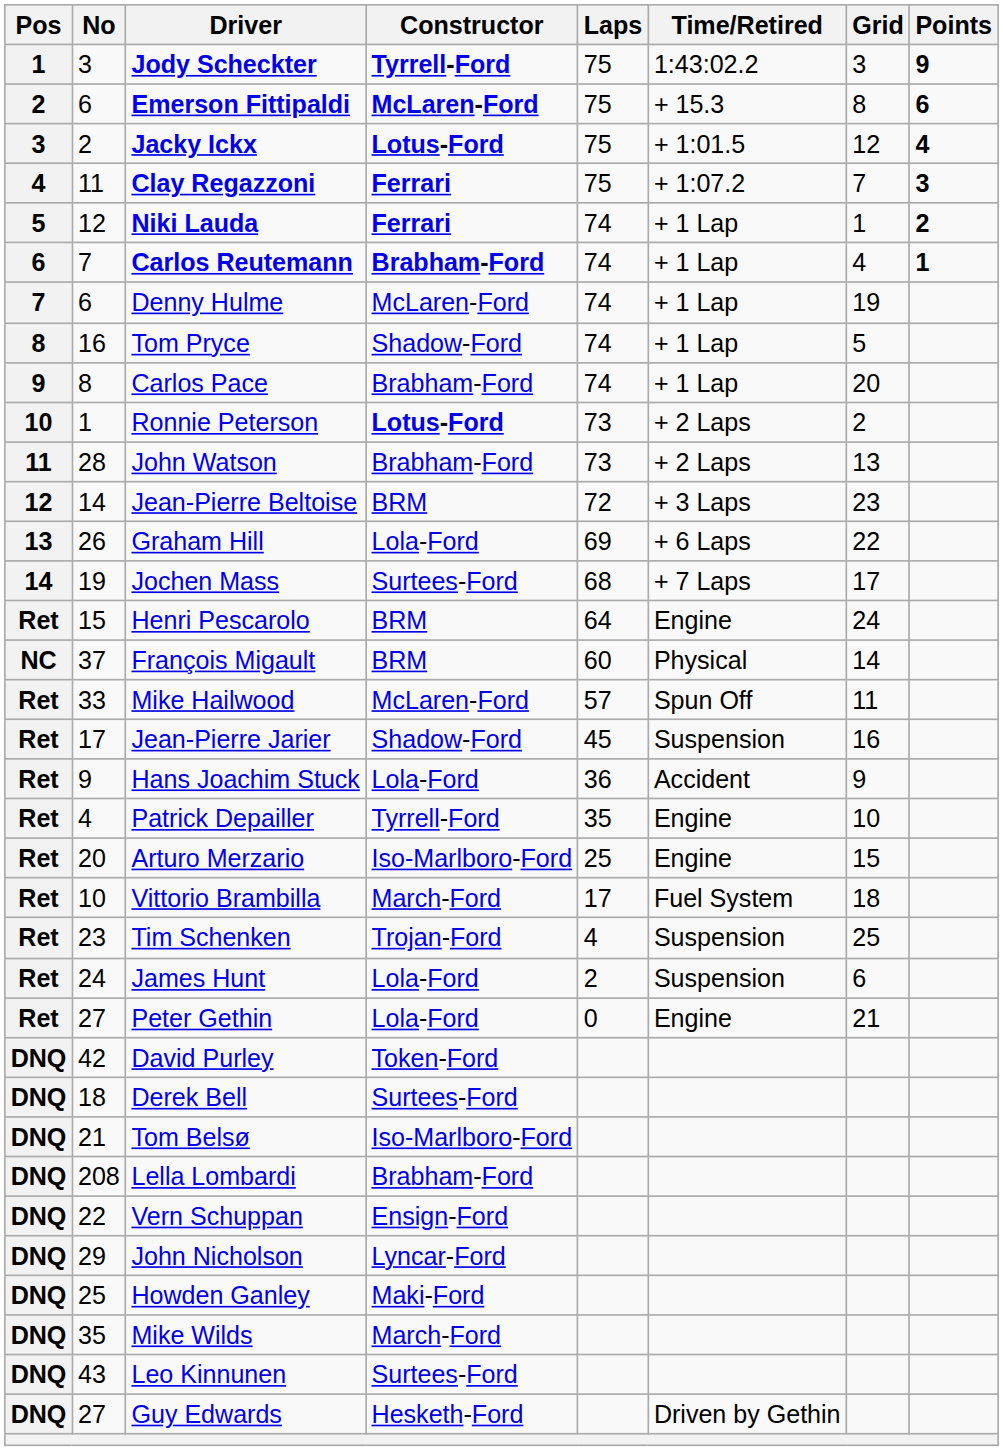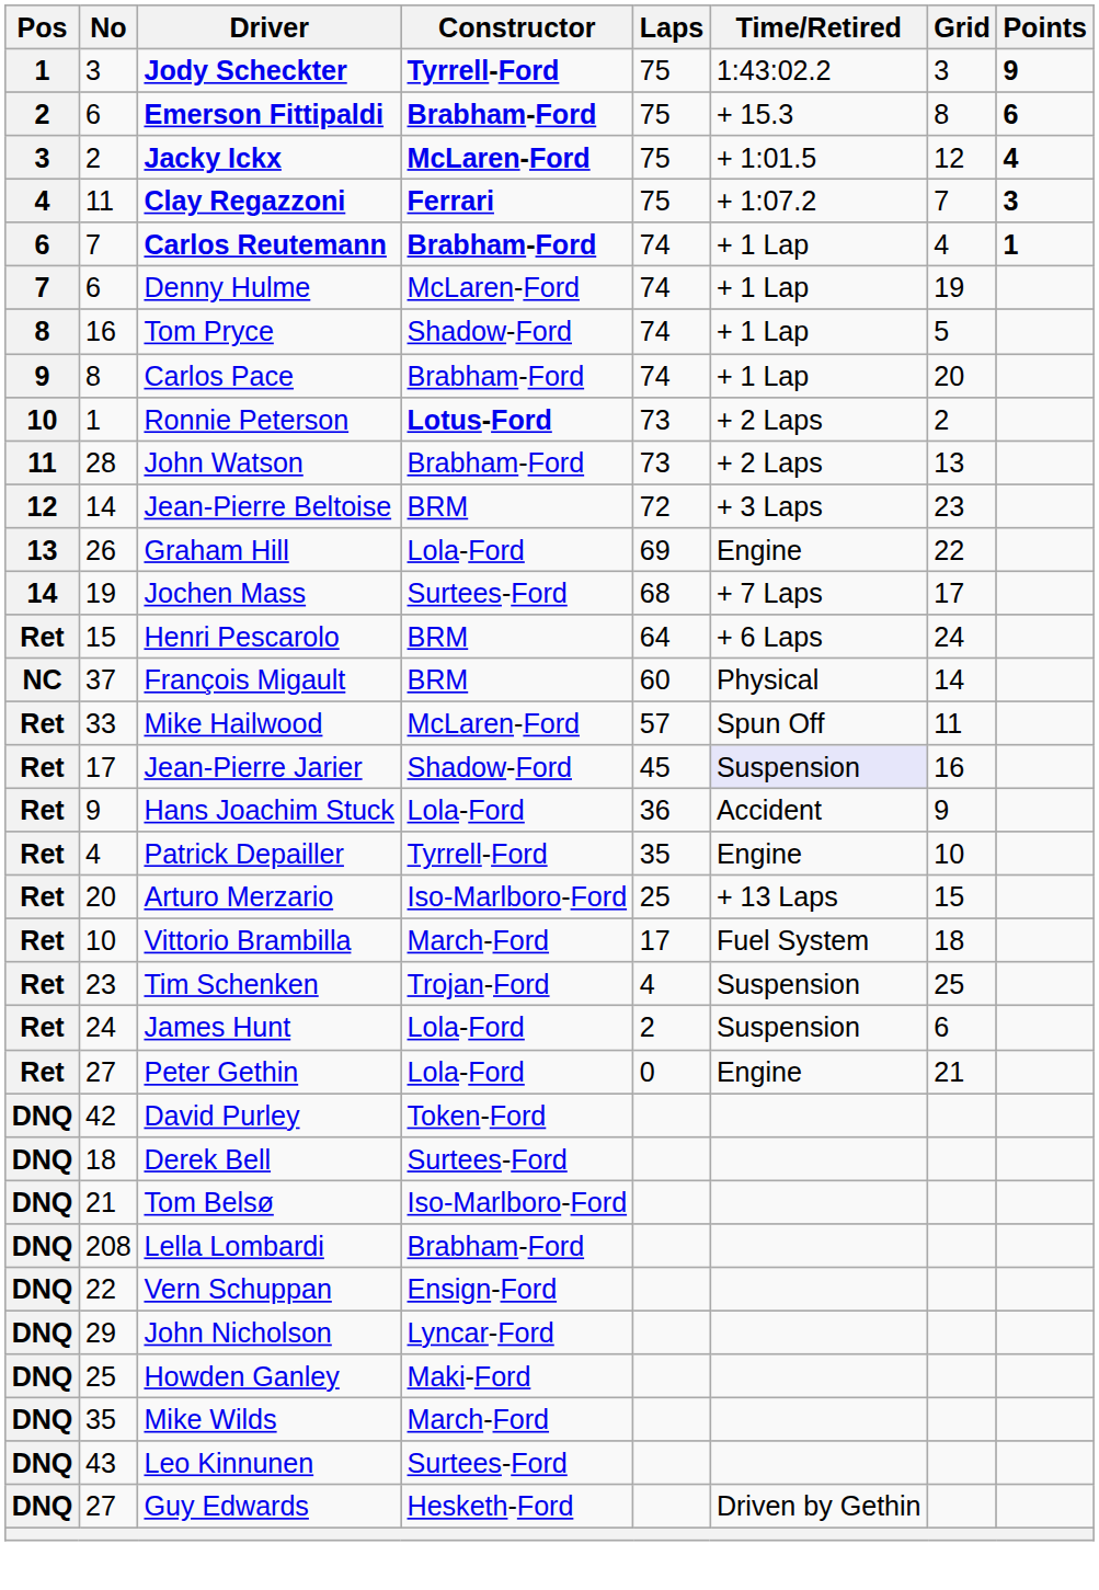 <table class="wikitable" style="font-size: 95%">
 <tr>
 <th>Pos</th>
 <th>No</th>
 <th>Driver</th>
 <th>Constructor</th>
 <th>Laps</th>
 <th>Time/Retired</th>
 <th>Grid</th>
 <th>Points</th>
 </tr>
 <tr>
 <th>1</th>
 <td>3</td>
 <td>  <strong><a href='#'>Jody Scheckter</a></strong></td>
 <td><strong><a href='#'>Tyrrell</a>-<a href='#'>Ford</a></strong></td>
 <td>75</td>
 <td>1:43:02.2</td>
 <td>3</td>
 <td><strong>9</strong></td>
 </tr>
 <tr>
 <th>2</th>
 <td>6</td>
 <td> <strong><a href='#'>Emerson Fittipaldi</a></strong></td>
-<td><strong><a href='#'>McLaren</a>-<a href='#'>Ford</a></strong></td>
+<td><strong><a href='#'>Brabham</a>-<a href='#'>Ford</a></strong></td>
 <td>75</td>
 <td>+ 15.3</td>
 <td>8</td>
 <td><strong>6</strong></td>
 </tr>
 <tr>
 <th>3</th>
 <td>2</td>
 <td> <strong><a href='#'>Jacky Ickx</a></strong></td>
-<td><strong><a href='#'>Lotus</a>-<a href='#'>Ford</a></strong></td>
+<td><strong><a href='#'>McLaren</a>-<a href='#'>Ford</a></strong></td>
 <td>75</td>
 <td>+ 1:01.5</td>
 <td>12</td>
 <td><strong>4</strong></td>
 </tr>
 <tr>
 <th>4</th>
 <td>11</td>
 <td> <strong><a href='#'>Clay Regazzoni</a></strong></td>
 <td><strong><a href='#'>Ferrari</a></strong></td>
 <td>75</td>
 <td>+ 1:07.2</td>
 <td>7</td>
 <td><strong>3</strong></td>
-</tr>
-<tr>
-<th>5</th>
-<td>12</td>
-<td> <strong><a href='#'>Niki Lauda</a></strong></td>
-<td><strong><a href='#'>Ferrari</a></strong></td>
-<td>74</td>
-<td>+ 1 Lap</td>
-<td>1</td>
-<td><strong>2</strong></td>
 </tr>
 <tr>
 <th>6</th>
 <td>7</td>
 <td> <strong><a href='#'>Carlos Reutemann</a></strong></td>
 <td><strong><a href='#'>Brabham</a>-<a href='#'>Ford</a></strong></td>
 <td>74</td>
 <td>+ 1 Lap</td>
 <td>4</td>
 <td><strong>1</strong></td>
 </tr>
 <tr>
 <th>7</th>
 <td>6</td>
 <td> <a href='#'>Denny Hulme</a></td>
 <td><a href='#'>McLaren</a>-<a href='#'>Ford</a></td>
 <td>74</td>
 <td>+ 1 Lap</td>
 <td>19</td>
 <td> </td>
 </tr>
 <tr>
 <th>8</th>
 <td>16</td>
 <td> <a href='#'>Tom Pryce</a></td>
 <td><a href='#'>Shadow</a>-<a href='#'>Ford</a></td>
 <td>74</td>
 <td>+ 1 Lap</td>
 <td>5</td>
 <td> </td>
 </tr>
 <tr>
 <th>9</th>
 <td>8</td>
 <td> <a href='#'>Carlos Pace</a></td>
 <td><a href='#'>Brabham</a>-<a href='#'>Ford</a></td>
 <td>74</td>
 <td>+ 1 Lap</td>
 <td>20</td>
 <td> </td>
 </tr>
 <tr>
 <th>10</th>
 <td>1</td>
 <td> <a href='#'>Ronnie Peterson</a></td>
 <td><strong><a href='#'>Lotus</a>-<a href='#'>Ford</a></strong></td>
 <td>73</td>
 <td>+ 2 Laps</td>
 <td>2</td>
 <td> </td>
 </tr>
 <tr>
 <th>11</th>
 <td>28</td>
 <td> <a href='#'>John Watson</a></td>
 <td><a href='#'>Brabham</a>-<a href='#'>Ford</a></td>
 <td>73</td>
 <td>+ 2 Laps</td>
 <td>13</td>
 <td> </td>
 </tr>
 <tr>
 <th>12</th>
 <td>14</td>
 <td> <a href='#'>Jean-Pierre Beltoise</a></td>
 <td><a href='#'>BRM</a></td>
 <td>72</td>
 <td>+ 3 Laps</td>
 <td>23</td>
 <td> </td>
 </tr>
 <tr>
 <th>13</th>
 <td>26</td>
 <td> <a href='#'>Graham Hill</a></td>
 <td><a href='#'>Lola</a>-<a href='#'>Ford</a></td>
 <td>69</td>
-<td>+ 6 Laps</td>
+<td>Engine</td>
 <td>22</td>
 <td> </td>
 </tr>
 <tr>
 <th>14</th>
 <td>19</td>
 <td> <a href='#'>Jochen Mass</a></td>
 <td><a href='#'>Surtees</a>-<a href='#'>Ford</a></td>
 <td>68</td>
 <td>+ 7 Laps</td>
 <td>17</td>
 <td> </td>
 </tr>
 <tr>
 <th>Ret</th>
 <td>15</td>
 <td> <a href='#'>Henri Pescarolo</a></td>
 <td><a href='#'>BRM</a></td>
 <td>64</td>
-<td>Engine</td>
+<td>+ 6 Laps</td>
 <td>24</td>
 <td> </td>
 </tr>
 <tr>
 <th>NC</th>
 <td>37</td>
 <td> <a href='#'>François Migault</a></td>
 <td><a href='#'>BRM</a></td>
 <td>60</td>
 <td>Physical</td>
 <td>14</td>
 <td> </td>
 </tr>
 <tr>
 <th>Ret</th>
 <td>33</td>
 <td> <a href='#'>Mike Hailwood</a></td>
 <td><a href='#'>McLaren</a>-<a href='#'>Ford</a></td>
 <td>57</td>
 <td>Spun Off</td>
 <td>11</td>
 <td> </td>
 </tr>
 <tr>
 <th>Ret</th>
 <td>17</td>
 <td> <a href='#'>Jean-Pierre Jarier</a></td>
 <td><a href='#'>Shadow</a>-<a href='#'>Ford</a></td>
 <td>45</td>
-<td>Suspension</td>
+<td style="background: lavender;">Suspension</td>
 <td>16</td>
 <td> </td>
 </tr>
 <tr>
 <th>Ret</th>
 <td>9</td>
 <td> <a href='#'>Hans Joachim Stuck</a></td>
 <td><a href='#'>Lola</a>-<a href='#'>Ford</a></td>
 <td>36</td>
 <td>Accident</td>
 <td>9</td>
 <td> </td>
 </tr>
 <tr>
 <th>Ret</th>
 <td>4</td>
 <td> <a href='#'>Patrick Depailler</a></td>
 <td><a href='#'>Tyrrell</a>-<a href='#'>Ford</a></td>
 <td>35</td>
 <td>Engine</td>
 <td>10</td>
 <td> </td>
 </tr>
 <tr>
 <th>Ret</th>
 <td>20</td>
 <td> <a href='#'>Arturo Merzario</a></td>
 <td><a href='#'>Iso-Marlboro</a>-<a href='#'>Ford</a></td>
 <td>25</td>
-<td>Engine</td>
+<td>+ 13 Laps</td>
 <td>15</td>
 <td> </td>
 </tr>
 <tr>
 <th>Ret</th>
 <td>10</td>
 <td> <a href='#'>Vittorio Brambilla</a></td>
 <td><a href='#'>March</a>-<a href='#'>Ford</a></td>
 <td>17</td>
 <td>Fuel System</td>
 <td>18</td>
 <td> </td>
 </tr>
 <tr>
 <th>Ret</th>
 <td>23</td>
 <td> <a href='#'>Tim Schenken</a></td>
 <td><a href='#'>Trojan</a>-<a href='#'>Ford</a></td>
 <td>4</td>
 <td>Suspension</td>
 <td>25</td>
 <td> </td>
 </tr>
 <tr>
 <th>Ret</th>
 <td>24</td>
 <td> <a href='#'>James Hunt</a></td>
 <td><a href='#'>Lola</a>-<a href='#'>Ford</a></td>
 <td>2</td>
 <td>Suspension</td>
 <td>6</td>
 <td> </td>
 </tr>
 <tr>
 <th>Ret</th>
 <td>27</td>
 <td> <a href='#'>Peter Gethin</a></td>
 <td><a href='#'>Lola</a>-<a href='#'>Ford</a></td>
 <td>0</td>
 <td>Engine</td>
 <td>21</td>
 <td> </td>
 </tr>
 <tr>
 <th>DNQ</th>
 <td>42</td>
 <td> <a href='#'>David Purley</a></td>
 <td><a href='#'>Token</a>-<a href='#'>Ford</a></td>
 <td> </td>
 <td> </td>
 <td> </td>
 <td> </td>
 </tr>
 <tr>
 <th>DNQ</th>
 <td>18</td>
 <td> <a href='#'>Derek Bell</a></td>
 <td><a href='#'>Surtees</a>-<a href='#'>Ford</a></td>
 <td> </td>
 <td> </td>
 <td> </td>
 <td> </td>
 </tr>
 <tr>
 <th>DNQ</th>
 <td>21</td>
 <td> <a href='#'>Tom Belsø</a></td>
 <td><a href='#'>Iso-Marlboro</a>-<a href='#'>Ford</a></td>
 <td> </td>
 <td> </td>
 <td> </td>
 <td> </td>
 </tr>
 <tr>
 <th>DNQ</th>
 <td>208</td>
 <td> <a href='#'>Lella Lombardi</a></td>
 <td><a href='#'>Brabham</a>-<a href='#'>Ford</a></td>
 <td> </td>
 <td> </td>
 <td> </td>
 <td> </td>
 </tr>
 <tr>
 <th>DNQ</th>
 <td>22</td>
 <td> <a href='#'>Vern Schuppan</a></td>
 <td><a href='#'>Ensign</a>-<a href='#'>Ford</a></td>
 <td> </td>
 <td> </td>
 <td> </td>
 <td> </td>
 </tr>
 <tr>
 <th>DNQ</th>
 <td>29</td>
 <td> <a href='#'>John Nicholson</a></td>
 <td><a href='#'>Lyncar</a>-<a href='#'>Ford</a></td>
 <td> </td>
 <td> </td>
 <td> </td>
 <td> </td>
 </tr>
 <tr>
 <th>DNQ</th>
 <td>25</td>
 <td> <a href='#'>Howden Ganley</a></td>
 <td><a href='#'>Maki</a>-<a href='#'>Ford</a></td>
 <td> </td>
 <td> </td>
 <td> </td>
 <td> </td>
 </tr>
 <tr>
 <th>DNQ</th>
 <td>35</td>
 <td> <a href='#'>Mike Wilds</a></td>
 <td><a href='#'>March</a>-<a href='#'>Ford</a></td>
 <td> </td>
 <td> </td>
 <td> </td>
 <td> </td>
 </tr>
 <tr>
 <th>DNQ</th>
 <td>43</td>
 <td> <a href='#'>Leo Kinnunen</a></td>
 <td><a href='#'>Surtees</a>-<a href='#'>Ford</a></td>
 <td> </td>
 <td> </td>
 <td> </td>
 <td> </td>
 </tr>
 <tr>
 <th>DNQ</th>
 <td>27</td>
 <td> <a href='#'>Guy Edwards</a></td>
 <td><a href='#'>Hesketh</a>-<a href='#'>Ford</a></td>
 <td> </td>
 <td>Driven by Gethin</td>
 <td> </td>
 <td> </td>
 </tr>
 <tr>
 <th colspan="8"></th>
 </tr>
 </table>
